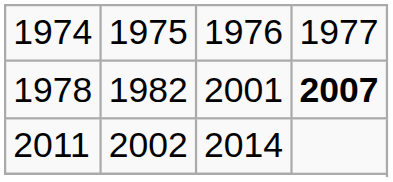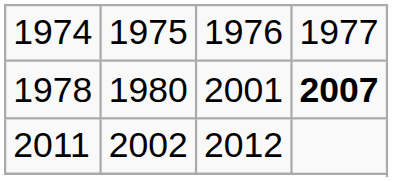 <table class="wikitable">
 <tr>
 <td>1974</td>
 <td>1975</td>
 <td>1976</td>
 <td>1977</td>
 </tr>
 <tr>
 <td>1978</td>
-<td>1982</td>
+<td>1980</td>
 <td>2001</td>
 <td><strong>2007</strong></td>
 </tr>
 <tr>
 <td>2011</td>
 <td>2002</td>
-<td>2014</td>
+<td>2012</td>
 </tr>
 <tr>
 </tr>
 </table>
